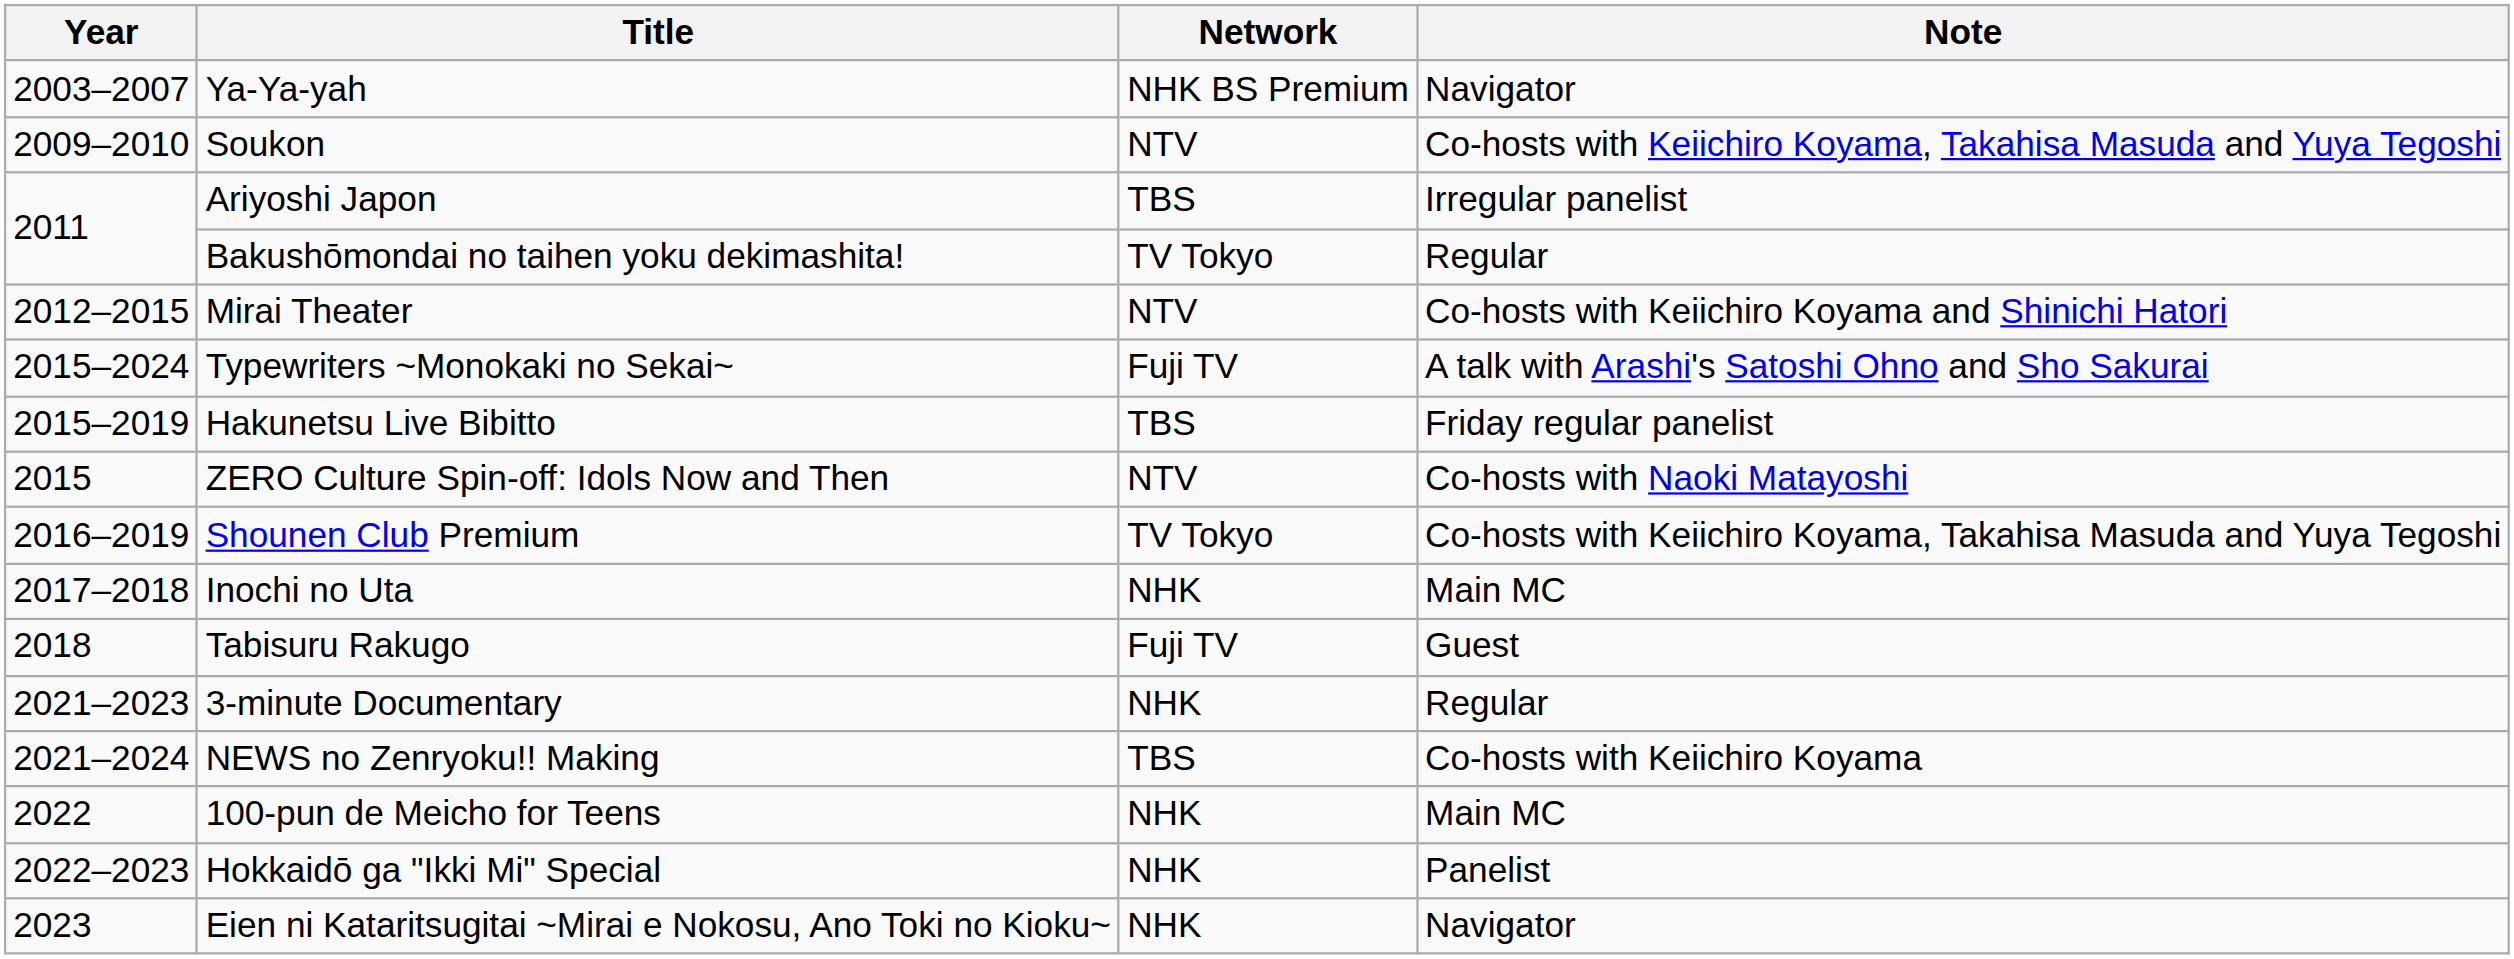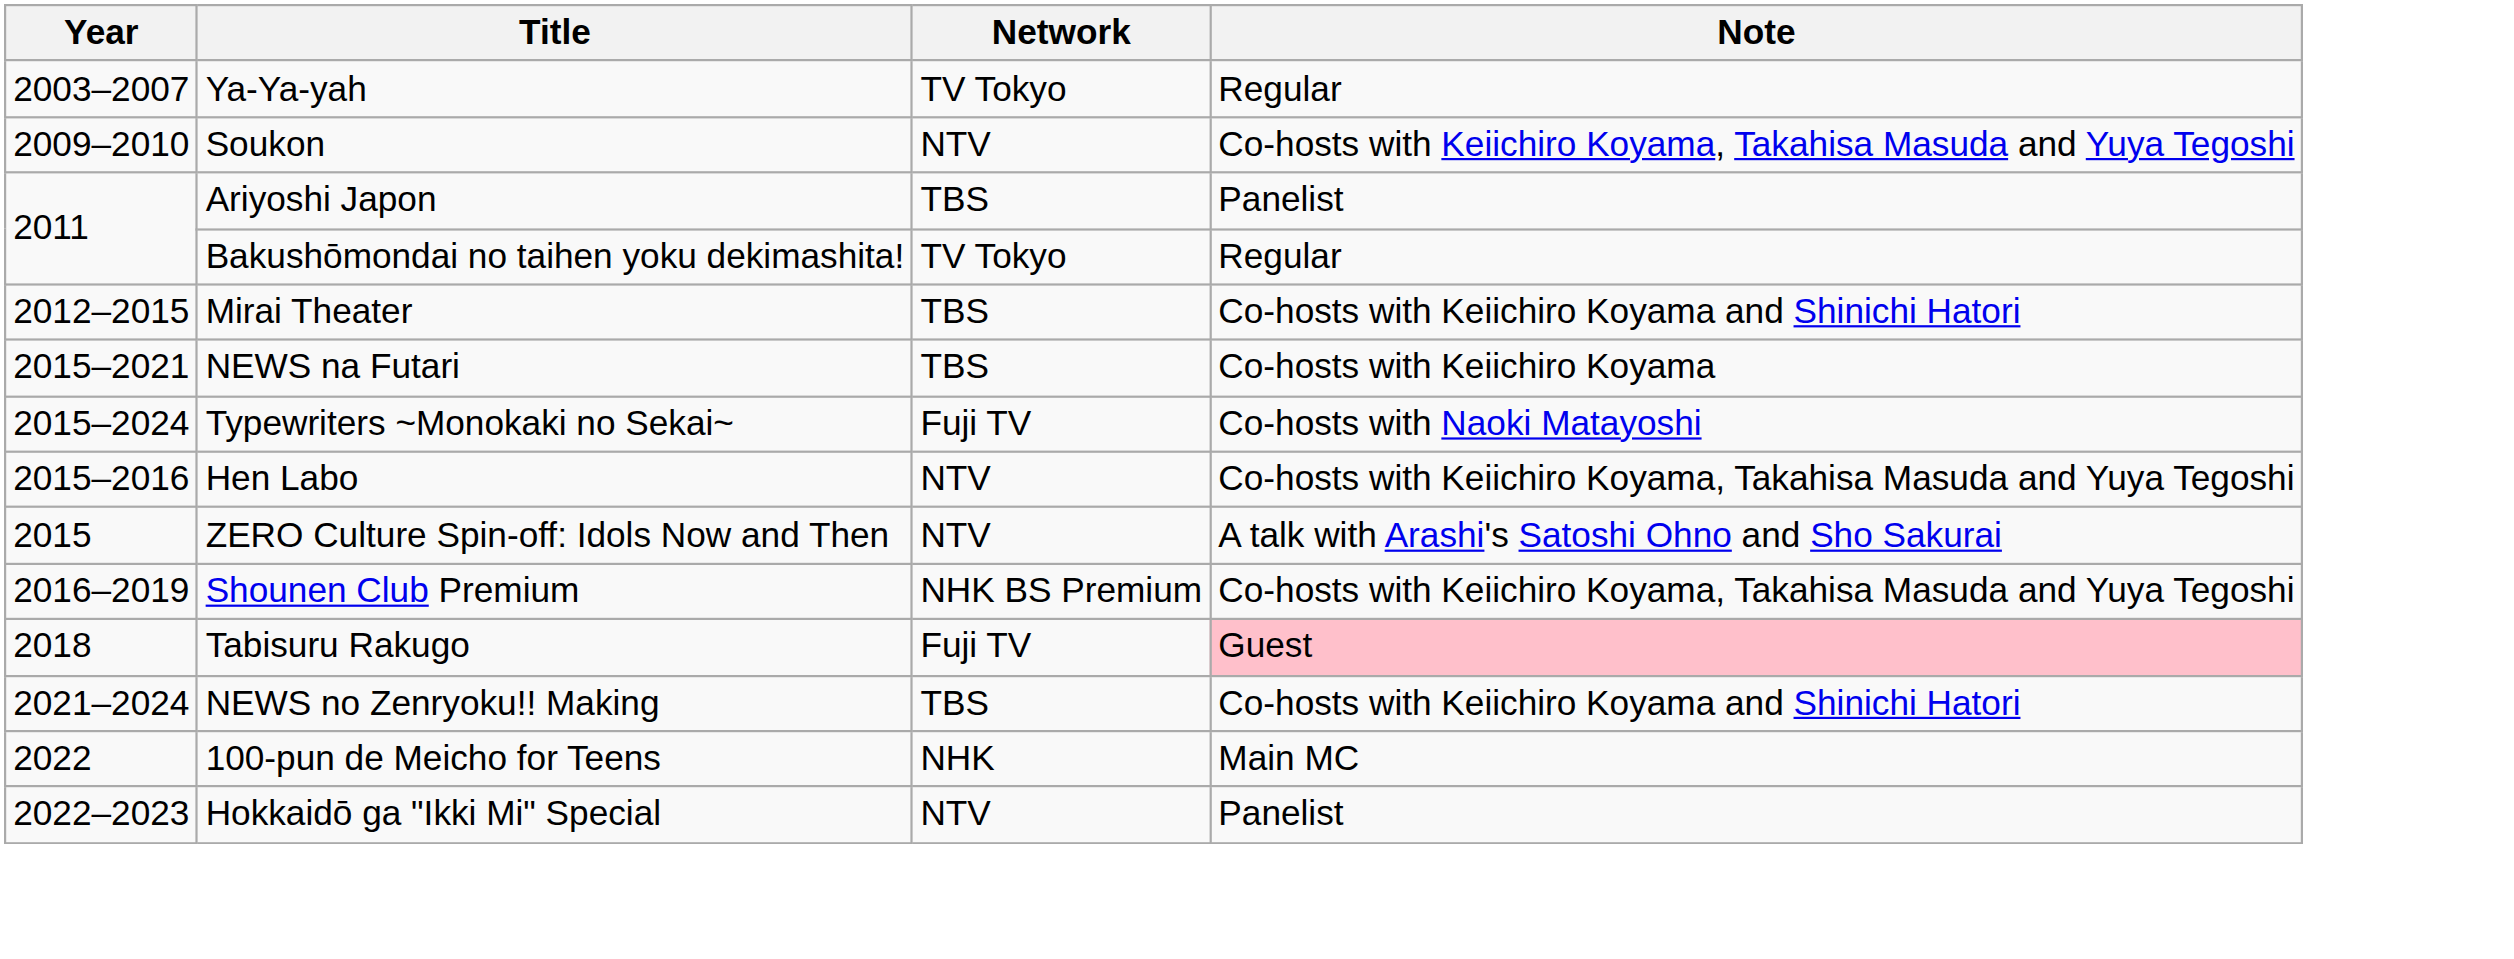 <table class="wikitable">
 <tr>
 <th>Year</th>
 <th>Title</th>
 <th>Network</th>
 <th>Note</th>
 </tr>
 <tr>
 <td>2003–2007</td>
 <td>Ya-Ya-yah</td>
-<td>NHK BS Premium</td>
-<td>Navigator</td>
+<td>TV Tokyo</td>
+<td>Regular</td>
 </tr>
 <tr>
 <td>2009–2010</td>
 <td>Soukon</td>
 <td>NTV</td>
 <td>Co-hosts with <a href='#'>Keiichiro Koyama</a>, <a href='#'>Takahisa Masuda</a> and <a href='#'>Yuya Tegoshi</a></td>
 </tr>
 <tr>
 <td rowspan="2">2011</td>
 <td>Ariyoshi Japon</td>
 <td>TBS</td>
-<td>Irregular panelist</td>
+<td>Panelist</td>
 </tr>
 <tr>
 <td>Bakushōmondai no taihen yoku dekimashita!</td>
 <td>TV Tokyo</td>
 <td>Regular</td>
 </tr>
 <tr>
 <td>2012–2015</td>
 <td>Mirai Theater</td>
-<td>NTV</td>
+<td>TBS</td>
 <td>Co-hosts with Keiichiro Koyama and <a href='#'>Shinichi Hatori</a></td>
+</tr>
+<tr>
+<td>2015–2021</td>
+<td>NEWS na Futari</td>
+<td>TBS</td>
+<td>Co-hosts with Keiichiro Koyama</td>
 </tr>
 <tr>
 <td>2015–2024</td>
 <td>Typewriters ~Monokaki no Sekai~</td>
 <td>Fuji TV</td>
-<td>A talk with <a href='#'>Arashi</a>'s <a href='#'>Satoshi Ohno</a> and <a href='#'>Sho Sakurai</a></td>
+<td>Co-hosts with <a href='#'>Naoki Matayoshi</a></td>
 </tr>
 <tr>
-<td>2015–2019</td>
-<td>Hakunetsu Live Bibitto</td>
-<td>TBS</td>
-<td>Friday regular panelist</td>
+<td>2015–2016</td>
+<td>Hen Labo</td>
+<td>NTV</td>
+<td>Co-hosts with Keiichiro Koyama, Takahisa Masuda and Yuya Tegoshi</td>
 </tr>
 <tr>
 <td>2015</td>
 <td>ZERO Culture Spin-off: Idols Now and Then</td>
 <td>NTV</td>
-<td>Co-hosts with <a href='#'>Naoki Matayoshi</a></td>
+<td>A talk with <a href='#'>Arashi</a>'s <a href='#'>Satoshi Ohno</a> and <a href='#'>Sho Sakurai</a></td>
 </tr>
 <tr>
 <td>2016–2019</td>
 <td><a href='#'>Shounen Club</a> Premium</td>
-<td>TV Tokyo</td>
+<td>NHK BS Premium</td>
 <td>Co-hosts with Keiichiro Koyama, Takahisa Masuda and Yuya Tegoshi</td>
-</tr>
-<tr>
-<td>2017–2018</td>
-<td>Inochi no Uta</td>
-<td>NHK</td>
-<td>Main MC</td>
 </tr>
 <tr>
 <td>2018</td>
 <td>Tabisuru Rakugo</td>
 <td>Fuji TV</td>
-<td>Guest</td>
-</tr>
-<tr>
-<td>2021–2023</td>
-<td>3-minute Documentary</td>
-<td>NHK</td>
-<td>Regular</td>
+<td style="background: pink;">Guest</td>
 </tr>
 <tr>
 <td>2021–2024</td>
 <td>NEWS no Zenryoku!! Making</td>
 <td>TBS</td>
-<td>Co-hosts with Keiichiro Koyama</td>
+<td>Co-hosts with Keiichiro Koyama and <a href='#'>Shinichi Hatori</a></td>
 </tr>
 <tr>
 <td>2022</td>
 <td>100-pun de Meicho for Teens</td>
 <td>NHK</td>
 <td>Main MC</td>
 </tr>
 <tr>
 <td>2022–2023</td>
 <td>Hokkaidō ga "Ikki Mi" Special</td>
-<td>NHK</td>
+<td>NTV</td>
 <td>Panelist</td>
 </tr>
-<tr>
-<td>2023</td>
-<td>Eien ni Kataritsugitai ~Mirai e Nokosu, Ano Toki no Kioku~</td>
-<td>NHK</td>
-<td>Navigator</td>
-</tr>
 </table>
